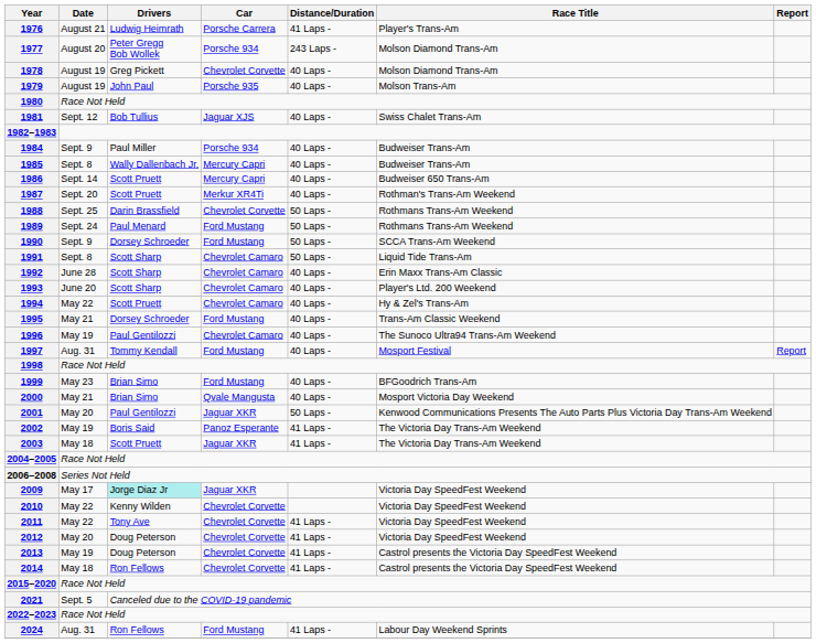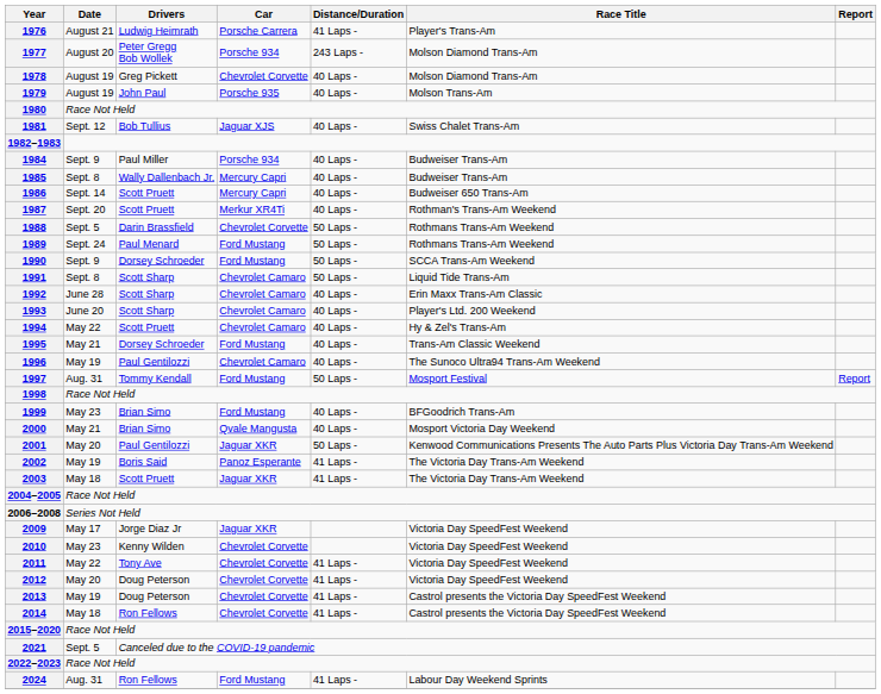 <table class="sortable wikitable" style="font-size: 90%;">
 <tr>
 <th>Year</th>
 <th>Date</th>
 <th>Drivers</th>
 <th>Car</th>
 <th>Distance/Duration</th>
 <th>Race Title</th>
 <th>Report</th>
 </tr>
 <tr>
 <th><a href='#'>1976</a></th>
 <td>August 21</td>
 <td> <a href='#'>Ludwig Heimrath</a></td>
 <td><a href='#'>Porsche Carrera</a></td>
 <td>41 Laps - </td>
 <td>Player's Trans-Am</td>
 <td></td>
 </tr>
 <tr>
 <th><a href='#'>1977</a></th>
 <td>August 20</td>
 <td> <a href='#'>Peter Gregg</a><br> <a href='#'>Bob Wollek</a></td>
 <td><a href='#'>Porsche 934</a></td>
 <td>243 Laps - </td>
 <td>Molson Diamond Trans-Am</td>
 <td></td>
 </tr>
 <tr>
 <th><a href='#'>1978</a></th>
 <td>August 19</td>
 <td> Greg Pickett</td>
 <td><a href='#'>Chevrolet Corvette</a></td>
 <td>40 Laps - </td>
 <td>Molson Diamond Trans-Am</td>
 <td></td>
 </tr>
 <tr>
 <th><a href='#'>1979</a></th>
 <td>August 19</td>
 <td> <a href='#'>John Paul</a></td>
 <td><a href='#'>Porsche 935</a></td>
 <td>40 Laps - </td>
 <td>Molson Trans-Am</td>
 <td></td>
 </tr>
 <tr>
 <th><a href='#'>1980</a></th>
 <td colspan="6"><em>Race Not Held</em></td>
 </tr>
 <tr>
 <th><a href='#'>1981</a></th>
 <td>Sept. 12</td>
 <td> <a href='#'>Bob Tullius</a></td>
 <td><a href='#'>Jaguar XJS</a></td>
 <td>40 Laps - </td>
 <td>Swiss Chalet Trans-Am</td>
 <td></td>
 </tr>
 <tr>
 <th><a href='#'>1982</a>–<a href='#'>1983</a></th>
 <td colspan="6"></td>
 </tr>
 <tr>
 <th><a href='#'>1984</a></th>
 <td>Sept. 9</td>
 <td>Paul Miller</td>
 <td><a href='#'>Porsche 934</a></td>
 <td>40 Laps - </td>
 <td>Budweiser Trans-Am</td>
 <td></td>
 </tr>
 <tr>
 <th><a href='#'>1985</a></th>
 <td>Sept. 8</td>
 <td> <a href='#'>Wally Dallenbach Jr.</a></td>
 <td><a href='#'>Mercury Capri</a></td>
 <td>40 Laps - </td>
 <td>Budweiser Trans-Am</td>
 <td></td>
 </tr>
 <tr>
 <th><a href='#'>1986</a></th>
 <td>Sept. 14</td>
 <td> <a href='#'>Scott Pruett</a></td>
 <td><a href='#'>Mercury Capri</a></td>
 <td>40 Laps - </td>
 <td>Budweiser 650 Trans-Am</td>
 <td></td>
 </tr>
 <tr>
 <th><a href='#'>1987</a></th>
 <td>Sept. 20</td>
 <td> <a href='#'>Scott Pruett</a></td>
 <td><a href='#'>Merkur XR4Ti</a></td>
 <td>40 Laps - </td>
 <td>Rothman's Trans-Am Weekend</td>
 <td></td>
 </tr>
 <tr>
 <th><a href='#'>1988</a></th>
-<td>Sept. 25</td>
+<td>Sept. 5</td>
 <td> <a href='#'>Darin Brassfield</a></td>
 <td><a href='#'>Chevrolet Corvette</a></td>
 <td>50 Laps - </td>
 <td>Rothmans Trans-Am Weekend</td>
 <td></td>
 </tr>
 <tr>
 <th><a href='#'>1989</a></th>
 <td>Sept. 24</td>
 <td> <a href='#'>Paul Menard</a></td>
 <td><a href='#'>Ford Mustang</a></td>
 <td>50 Laps - </td>
 <td>Rothmans Trans-Am Weekend</td>
 <td></td>
 </tr>
 <tr>
 <th><a href='#'>1990</a></th>
 <td>Sept. 9</td>
 <td> <a href='#'>Dorsey Schroeder</a></td>
 <td><a href='#'>Ford Mustang</a></td>
 <td>50 Laps - </td>
 <td>SCCA Trans-Am Weekend</td>
 <td></td>
 </tr>
 <tr>
 <th><a href='#'>1991</a></th>
 <td>Sept. 8</td>
 <td> <a href='#'>Scott Sharp</a></td>
 <td><a href='#'>Chevrolet Camaro</a></td>
 <td>50 Laps - </td>
 <td>Liquid Tide Trans-Am</td>
 <td></td>
 </tr>
 <tr>
 <th><a href='#'>1992</a></th>
 <td>June 28</td>
 <td> <a href='#'>Scott Sharp</a></td>
 <td><a href='#'>Chevrolet Camaro</a></td>
 <td>40 Laps - </td>
 <td>Erin Maxx Trans-Am Classic</td>
 <td></td>
 </tr>
 <tr>
 <th><a href='#'>1993</a></th>
 <td>June 20</td>
 <td> <a href='#'>Scott Sharp</a></td>
 <td><a href='#'>Chevrolet Camaro</a></td>
 <td>40 Laps - </td>
 <td>Player's Ltd. 200 Weekend</td>
 <td></td>
 </tr>
 <tr>
 <th><a href='#'>1994</a></th>
 <td>May 22</td>
 <td> <a href='#'>Scott Pruett</a></td>
 <td><a href='#'>Chevrolet Camaro</a></td>
 <td>40 Laps - </td>
 <td>Hy & Zel's Trans-Am</td>
 <td></td>
 </tr>
 <tr>
 <th><a href='#'>1995</a></th>
 <td>May 21</td>
 <td> <a href='#'>Dorsey Schroeder</a></td>
 <td><a href='#'>Ford Mustang</a></td>
 <td>40 Laps - </td>
 <td>Trans-Am Classic Weekend</td>
 <td></td>
 </tr>
 <tr>
 <th><a href='#'>1996</a></th>
 <td>May 19</td>
 <td> <a href='#'>Paul Gentilozzi</a></td>
 <td><a href='#'>Chevrolet Camaro</a></td>
 <td>40 Laps - </td>
 <td>The Sunoco Ultra94 Trans-Am Weekend</td>
 <td></td>
 </tr>
 <tr>
 <th><a href='#'>1997</a></th>
 <td>Aug. 31</td>
 <td> <a href='#'>Tommy Kendall</a></td>
 <td><a href='#'>Ford Mustang</a></td>
-<td>40 Laps - </td>
+<td>50 Laps - </td>
 <td><a href='#'>Mosport Festival</a></td>
 <td><a href='#'>Report</a></td>
 </tr>
 <tr>
 <th><a href='#'>1998</a></th>
 <td colspan="6"><em>Race Not Held</em></td>
 </tr>
 <tr>
 <th><a href='#'>1999</a></th>
 <td>May 23</td>
 <td> <a href='#'>Brian Simo</a></td>
 <td><a href='#'>Ford Mustang</a></td>
 <td>40 Laps - </td>
 <td>BFGoodrich Trans-Am</td>
 <td></td>
 </tr>
 <tr>
 <th><a href='#'>2000</a></th>
 <td>May 21</td>
 <td> <a href='#'>Brian Simo</a></td>
 <td><a href='#'>Qvale Mangusta</a></td>
 <td>40 Laps - </td>
 <td>Mosport Victoria Day Weekend</td>
 <td></td>
 </tr>
 <tr>
 <th><a href='#'>2001</a></th>
 <td>May 20</td>
 <td> <a href='#'>Paul Gentilozzi</a></td>
 <td><a href='#'>Jaguar XKR</a></td>
 <td>50 Laps - </td>
 <td>Kenwood Communications Presents The Auto Parts Plus Victoria Day Trans-Am Weekend</td>
 <td></td>
 </tr>
 <tr>
 <th><a href='#'>2002</a></th>
 <td>May 19</td>
 <td> <a href='#'>Boris Said</a></td>
 <td><a href='#'>Panoz Esperante</a></td>
 <td>41 Laps - </td>
 <td>The Victoria Day Trans-Am Weekend</td>
 <td></td>
 </tr>
 <tr>
 <th><a href='#'>2003</a></th>
 <td>May 18</td>
 <td> <a href='#'>Scott Pruett</a></td>
 <td><a href='#'>Jaguar XKR</a></td>
 <td>41 Laps - </td>
 <td>The Victoria Day Trans-Am Weekend</td>
 <td></td>
 </tr>
 <tr>
 <th><a href='#'>2004</a>–<a href='#'>2005</a></th>
 <td colspan="6"><em>Race Not Held</em></td>
 </tr>
 <tr>
 <th>2006–2008</th>
 <td colspan="6"><em>Series Not Held</em></td>
 </tr>
 <tr>
 <th><a href='#'>2009</a></th>
 <td>May 17</td>
-<td style="background: paleturquoise;"> Jorge Diaz Jr</td>
+<td> Jorge Diaz Jr</td>
 <td><a href='#'>Jaguar XKR</a></td>
 <td></td>
 <td>Victoria Day SpeedFest Weekend</td>
 <td></td>
 </tr>
 <tr>
 <th><a href='#'>2010</a></th>
-<td>May 22</td>
+<td>May 23</td>
 <td> Kenny Wilden</td>
 <td><a href='#'>Chevrolet Corvette</a></td>
 <td></td>
 <td>Victoria Day SpeedFest Weekend</td>
 <td></td>
 </tr>
 <tr>
 <th><a href='#'>2011</a></th>
 <td>May 22</td>
 <td> <a href='#'>Tony Ave</a></td>
 <td><a href='#'>Chevrolet Corvette</a></td>
 <td>41 Laps - </td>
 <td>Victoria Day SpeedFest Weekend</td>
 <td></td>
 </tr>
 <tr>
 <th><a href='#'>2012</a></th>
 <td>May 20</td>
 <td> Doug Peterson</td>
 <td><a href='#'>Chevrolet Corvette</a></td>
 <td>41 Laps - </td>
 <td>Victoria Day SpeedFest Weekend</td>
 <td></td>
 </tr>
 <tr>
 <th><a href='#'>2013</a></th>
 <td>May 19</td>
 <td> Doug Peterson</td>
 <td><a href='#'>Chevrolet Corvette</a></td>
 <td>41 Laps - </td>
 <td>Castrol presents the Victoria Day SpeedFest Weekend</td>
 <td></td>
 </tr>
 <tr>
 <th><a href='#'>2014</a></th>
 <td>May 18</td>
 <td> <a href='#'>Ron Fellows</a></td>
 <td><a href='#'>Chevrolet Corvette</a></td>
 <td>41 Laps - </td>
 <td>Castrol presents the Victoria Day SpeedFest Weekend</td>
 <td></td>
 </tr>
 <tr>
 <th><a href='#'>2015</a>–<a href='#'>2020</a></th>
 <td colspan="6"><em>Race Not Held</em></td>
 </tr>
 <tr>
 <th><a href='#'>2021</a></th>
 <td>Sept. 5</td>
 <td colspan="5"><em>Canceled due to the <a href='#'>COVID-19 pandemic</a></em></td>
 </tr>
 <tr>
 <th><a href='#'>2022</a>–<a href='#'>2023</a></th>
 <td colspan="6"><em>Race Not Held</em></td>
 </tr>
 <tr>
 <th><a href='#'>2024</a></th>
 <td>Aug. 31</td>
 <td> <a href='#'>Ron Fellows</a></td>
 <td><a href='#'>Ford Mustang</a></td>
 <td>41 Laps - </td>
 <td>Labour Day Weekend Sprints</td>
 <td></td>
 </tr>
 <tr>
 </tr>
 </table>
